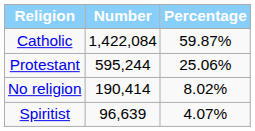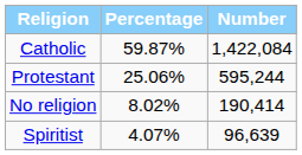 <table class="wikitable">
 <tr>
 <th style="background:#87CEFA; color:white">Religion</th>
+<th style="background:#87CEFA; color:white">Percentage</th>
 <th style="background:#87CEFA; color:white">Number</th>
-<th style="background:#87CEFA; color:white">Percentage</th>
 </tr>
 <tr style="text-align:center;">
 <td><a href='#'>Catholic</a></td>
+<td>59.87%</td>
 <td>1,422,084</td>
-<td>59.87%</td>
 </tr>
 <tr style="text-align:center;">
 <td><a href='#'>Protestant</a></td>
+<td>25.06%</td>
 <td>595,244</td>
-<td>25.06%</td>
 </tr>
 <tr style="text-align:center;">
 <td><a href='#'>No religion</a></td>
+<td>8.02%</td>
 <td>190,414</td>
-<td>8.02%</td>
 </tr>
 <tr style="text-align:center;">
 <td><a href='#'>Spiritist</a></td>
+<td>4.07%</td>
 <td>96,639</td>
-<td>4.07%</td>
 </tr>
 </table>
